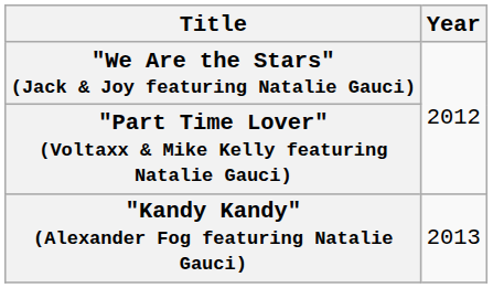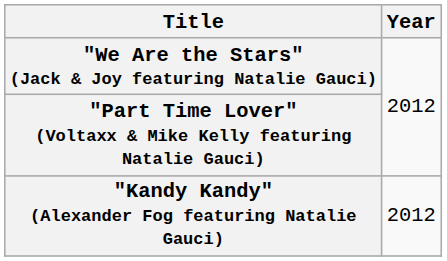 <table class="wikitable plainrowheaders" style="text-align:center;">
 <tr>
 <th style="width:18em;">Title</th>
 <th>Year</th>
 </tr>
 <tr>
 <th scope="row">"We Are the Stars"<br><small>(Jack & Joy featuring Natalie Gauci)</small></th>
 <td rowspan="2">2012</td>
 </tr>
 <tr>
 <th scope="row">"Part Time Lover"<br><small>(Voltaxx & Mike Kelly featuring Natalie Gauci)</small></th>
 </tr>
 <tr>
 <th scope="row">"Kandy Kandy"<br><small>(Alexander Fog featuring Natalie Gauci)</small></th>
-<td>2013</td>
+<td>2012</td>
 </tr>
 </table>
